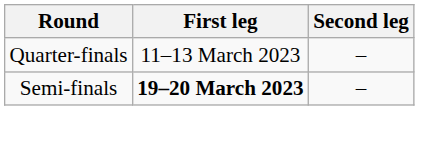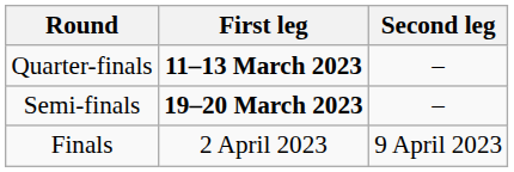 <table class="wikitable" border="1">
 <tr align="center">
 <th>Round</th>
 <th>First leg</th>
 <th>Second leg</th>
 </tr>
 <tr align="center">
 <td>Quarter-finals</td>
-<td>11–13 March 2023</td>
+<td><strong>11–13 March 2023</strong></td>
 <td>–</td>
 </tr>
 <tr align="center">
 <td>Semi-finals</td>
 <td><strong>19–20 March 2023</strong></td>
 <td>–</td>
 </tr>
+<tr align="center">
+<td>Finals</td>
+<td>2 April 2023</td>
+<td>9 April 2023</td>
+</tr>
 </table>
